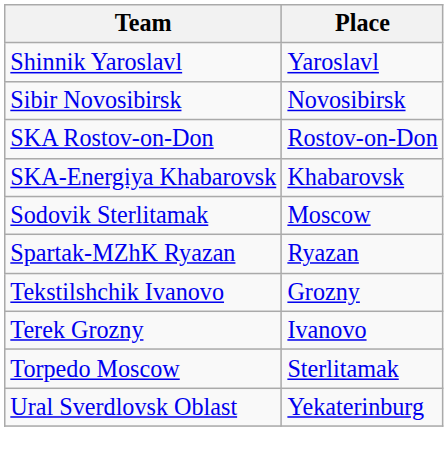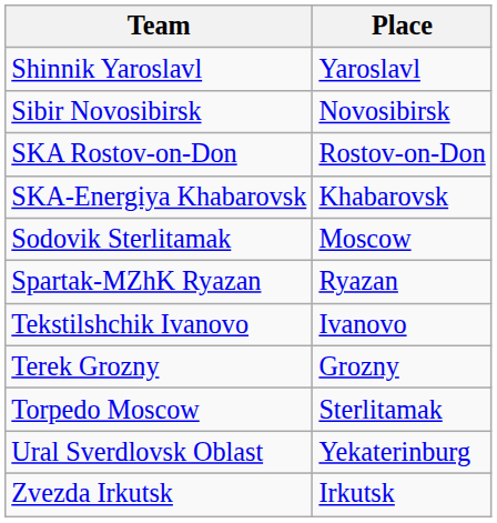 <table class="wikitable">
 <tr>
 <th>Team</th>
 <th>Place</th>
 </tr>
 <tr>
 <td><a href='#'>Shinnik Yaroslavl</a></td>
 <td><a href='#'>Yaroslavl</a></td>
 </tr>
 <tr>
 <td><a href='#'>Sibir Novosibirsk</a></td>
 <td><a href='#'>Novosibirsk</a></td>
 </tr>
 <tr>
 <td><a href='#'>SKA Rostov-on-Don</a></td>
 <td><a href='#'>Rostov-on-Don</a></td>
 </tr>
 <tr>
 <td><a href='#'>SKA-Energiya Khabarovsk</a></td>
 <td><a href='#'>Khabarovsk</a></td>
 </tr>
 <tr>
 <td><a href='#'>Sodovik Sterlitamak</a></td>
 <td><a href='#'>Moscow</a></td>
 </tr>
 <tr>
 <td><a href='#'>Spartak-MZhK Ryazan</a></td>
 <td><a href='#'>Ryazan</a></td>
 </tr>
 <tr>
 <td><a href='#'>Tekstilshchik Ivanovo</a></td>
-<td><a href='#'>Grozny</a></td>
+<td><a href='#'>Ivanovo</a></td>
 </tr>
 <tr>
 <td><a href='#'>Terek Grozny</a></td>
-<td><a href='#'>Ivanovo</a></td>
+<td><a href='#'>Grozny</a></td>
 </tr>
 <tr>
 <td><a href='#'>Torpedo Moscow</a></td>
 <td><a href='#'>Sterlitamak</a></td>
 </tr>
 <tr>
 <td><a href='#'>Ural Sverdlovsk Oblast</a></td>
 <td><a href='#'>Yekaterinburg</a></td>
 </tr>
+<tr>
+<td><a href='#'>Zvezda Irkutsk</a></td>
+<td><a href='#'>Irkutsk</a></td>
+</tr>
 </table>
